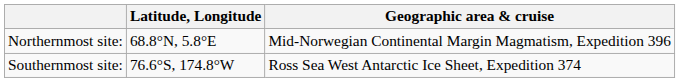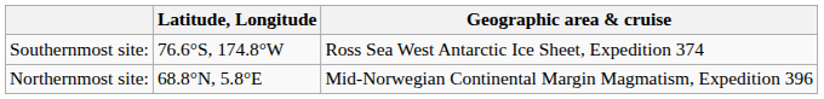 <table class="wikitable">
 <tr>
 <th></th>
 <th>Latitude, Longitude</th>
 <th>Geographic area & cruise</th>
 </tr>
 <tr>
+<td>Southernmost site:</td>
+<td>76.6°S, 174.8°W</td>
+<td>Ross Sea West Antarctic Ice Sheet, Expedition 374</td>
+</tr>
+<tr>
 <td>Northernmost site:</td>
 <td>68.8°N, 5.8°E</td>
 <td>Mid-Norwegian Continental Margin Magmatism, Expedition 396</td>
 </tr>
-<tr>
-<td>Southernmost site:</td>
-<td>76.6°S, 174.8°W</td>
-<td>Ross Sea West Antarctic Ice Sheet, Expedition 374</td>
-</tr>
 </table>
